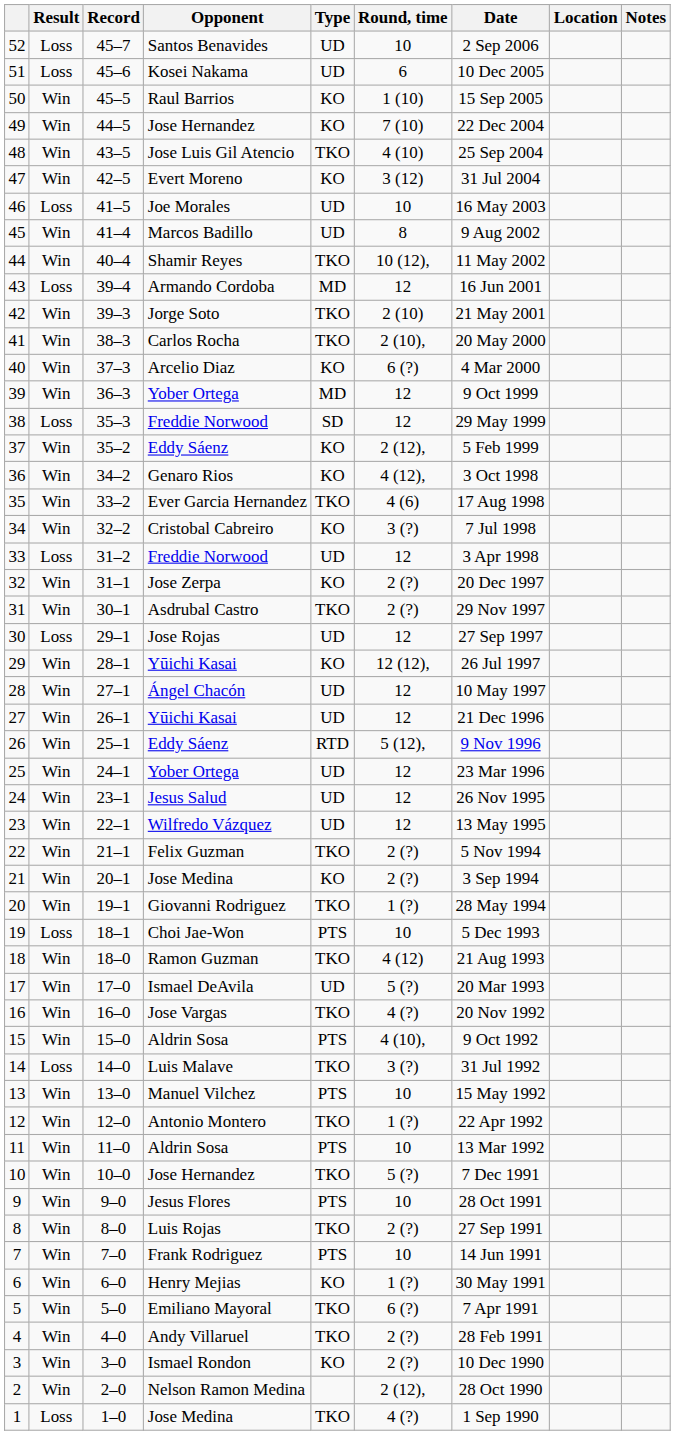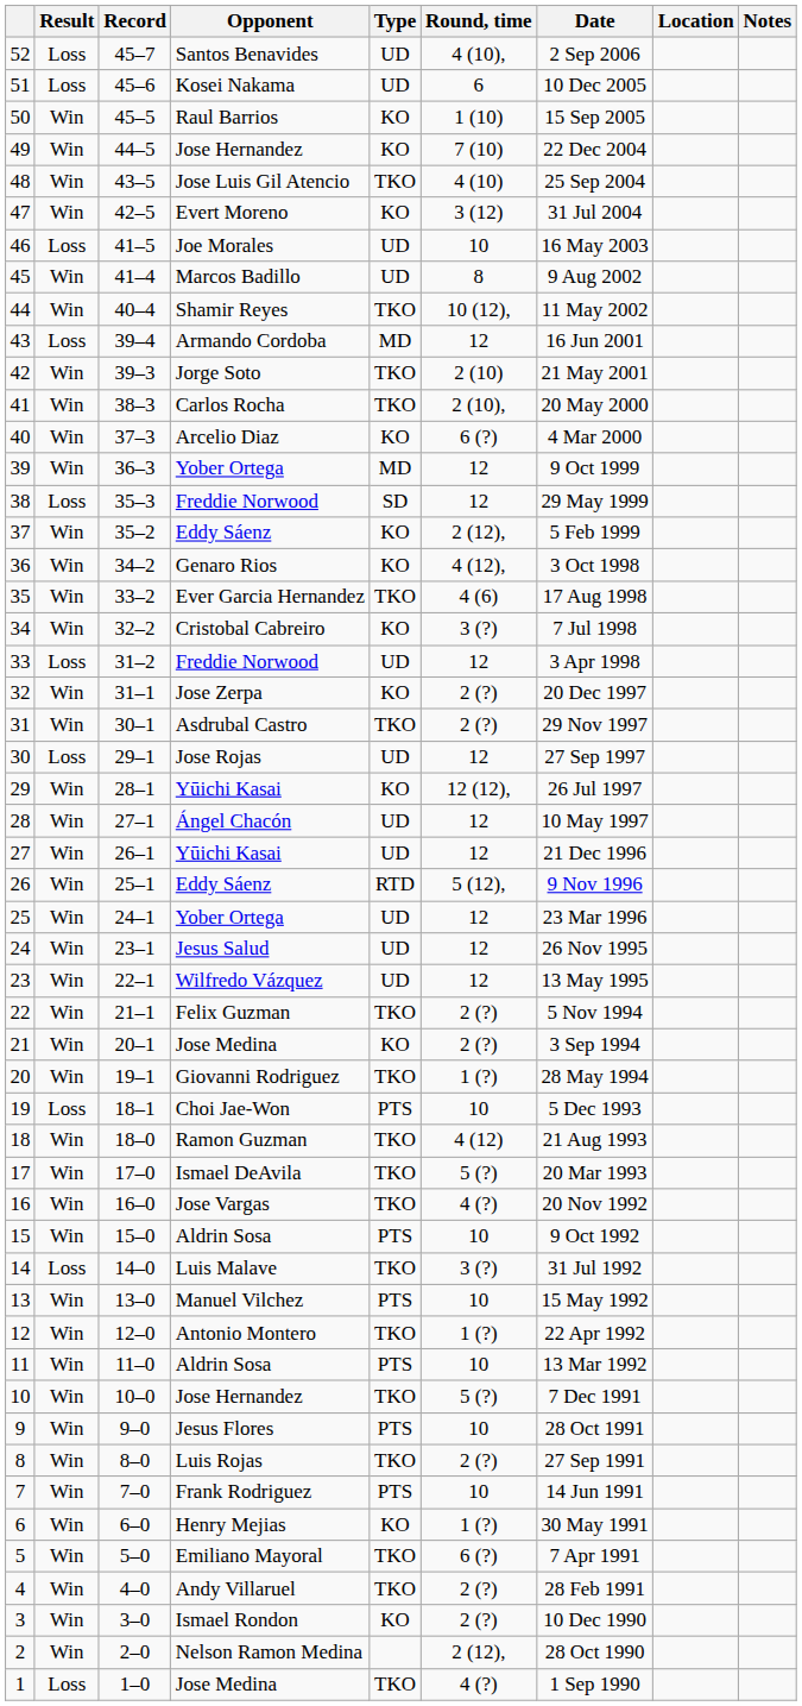 <table class=wikitable style=text-align:center>
 <tr>
 <th></th>
 <th>Result</th>
 <th>Record</th>
 <th>Opponent</th>
 <th>Type</th>
 <th>Round, time</th>
 <th>Date</th>
 <th>Location</th>
 <th>Notes</th>
 </tr>
 <tr>
 <td>52</td>
 <td>Loss</td>
 <td>45–7</td>
 <td align=left>Santos Benavides</td>
 <td>UD</td>
-<td>10</td>
+<td>4 (10), </td>
 <td>2 Sep 2006</td>
 <td align=left></td>
 <td align=left></td>
 </tr>
 <tr>
 <td>51</td>
 <td>Loss</td>
 <td>45–6</td>
 <td align=left>Kosei Nakama</td>
 <td>UD</td>
 <td>6</td>
 <td>10 Dec 2005</td>
 <td align=left></td>
 <td align=left></td>
 </tr>
 <tr>
 <td>50</td>
 <td>Win</td>
 <td>45–5</td>
 <td align=left>Raul Barrios</td>
 <td>KO</td>
 <td>1 (10)</td>
 <td>15 Sep 2005</td>
 <td align=left></td>
 <td align=left></td>
 </tr>
 <tr>
 <td>49</td>
 <td>Win</td>
 <td>44–5</td>
 <td align=left>Jose Hernandez</td>
 <td>KO</td>
 <td>7 (10)</td>
 <td>22 Dec 2004</td>
 <td align=left></td>
 <td align=left></td>
 </tr>
 <tr>
 <td>48</td>
 <td>Win</td>
 <td>43–5</td>
 <td align=left>Jose Luis Gil Atencio</td>
 <td>TKO</td>
 <td>4 (10)</td>
 <td>25 Sep 2004</td>
 <td align=left></td>
 <td align=left></td>
 </tr>
 <tr>
 <td>47</td>
 <td>Win</td>
 <td>42–5</td>
 <td align=left>Evert Moreno</td>
 <td>KO</td>
 <td>3 (12)</td>
 <td>31 Jul 2004</td>
 <td align=left></td>
 <td align=left></td>
 </tr>
 <tr>
 <td>46</td>
 <td>Loss</td>
 <td>41–5</td>
 <td align=left>Joe Morales</td>
 <td>UD</td>
 <td>10</td>
 <td>16 May 2003</td>
 <td align=left></td>
 <td align=left></td>
 </tr>
 <tr>
 <td>45</td>
 <td>Win</td>
 <td>41–4</td>
 <td align=left>Marcos Badillo</td>
 <td>UD</td>
 <td>8</td>
 <td>9 Aug 2002</td>
 <td align=left></td>
 <td align=left></td>
 </tr>
 <tr>
 <td>44</td>
 <td>Win</td>
 <td>40–4</td>
 <td align=left>Shamir Reyes</td>
 <td>TKO</td>
 <td>10 (12), </td>
 <td>11 May 2002</td>
 <td align=left></td>
 <td align=left></td>
 </tr>
 <tr>
 <td>43</td>
 <td>Loss</td>
 <td>39–4</td>
 <td align=left>Armando Cordoba</td>
 <td>MD</td>
 <td>12</td>
 <td>16 Jun 2001</td>
 <td align=left></td>
 <td align=left></td>
 </tr>
 <tr>
 <td>42</td>
 <td>Win</td>
 <td>39–3</td>
 <td align=left>Jorge Soto</td>
 <td>TKO</td>
 <td>2 (10)</td>
 <td>21 May 2001</td>
 <td align=left></td>
 <td align=left></td>
 </tr>
 <tr>
 <td>41</td>
 <td>Win</td>
 <td>38–3</td>
 <td align=left>Carlos Rocha</td>
 <td>TKO</td>
 <td>2 (10), </td>
 <td>20 May 2000</td>
 <td align=left></td>
 <td align=left></td>
 </tr>
 <tr>
 <td>40</td>
 <td>Win</td>
 <td>37–3</td>
 <td align=left>Arcelio Diaz</td>
 <td>KO</td>
 <td>6 (?)</td>
 <td>4 Mar 2000</td>
 <td align=left></td>
 <td align=left></td>
 </tr>
 <tr>
 <td>39</td>
 <td>Win</td>
 <td>36–3</td>
 <td align=left><a href='#'>Yober Ortega</a></td>
 <td>MD</td>
 <td>12</td>
 <td>9 Oct 1999</td>
 <td align=left></td>
 <td align=left></td>
 </tr>
 <tr>
 <td>38</td>
 <td>Loss</td>
 <td>35–3</td>
 <td align=left><a href='#'>Freddie Norwood</a></td>
 <td>SD</td>
 <td>12</td>
 <td>29 May 1999</td>
 <td align=left></td>
 <td align=left></td>
 </tr>
 <tr>
 <td>37</td>
 <td>Win</td>
 <td>35–2</td>
 <td align=left><a href='#'>Eddy Sáenz</a></td>
 <td>KO</td>
 <td>2 (12), </td>
 <td>5 Feb 1999</td>
 <td align=left></td>
 <td align=left></td>
 </tr>
 <tr>
 <td>36</td>
 <td>Win</td>
 <td>34–2</td>
 <td align=left>Genaro Rios</td>
 <td>KO</td>
 <td>4 (12), </td>
 <td>3 Oct 1998</td>
 <td align=left></td>
 <td align=left></td>
 </tr>
 <tr>
 <td>35</td>
 <td>Win</td>
 <td>33–2</td>
 <td align=left>Ever Garcia Hernandez</td>
 <td>TKO</td>
 <td>4 (6)</td>
 <td>17 Aug 1998</td>
 <td align=left></td>
 <td align=left></td>
 </tr>
 <tr>
 <td>34</td>
 <td>Win</td>
 <td>32–2</td>
 <td align=left>Cristobal Cabreiro</td>
 <td>KO</td>
 <td>3 (?)</td>
 <td>7 Jul 1998</td>
 <td align=left></td>
 <td align=left></td>
 </tr>
 <tr>
 <td>33</td>
 <td>Loss</td>
 <td>31–2</td>
 <td align=left><a href='#'>Freddie Norwood</a></td>
 <td>UD</td>
 <td>12</td>
 <td>3 Apr 1998</td>
 <td align=left></td>
 <td align=left></td>
 </tr>
 <tr>
 <td>32</td>
 <td>Win</td>
 <td>31–1</td>
 <td align=left>Jose Zerpa</td>
 <td>KO</td>
 <td>2 (?)</td>
 <td>20 Dec 1997</td>
 <td align=left></td>
 <td align=left></td>
 </tr>
 <tr>
 <td>31</td>
 <td>Win</td>
 <td>30–1</td>
 <td align=left>Asdrubal Castro</td>
 <td>TKO</td>
 <td>2 (?)</td>
 <td>29 Nov 1997</td>
 <td align=left></td>
 <td align=left></td>
 </tr>
 <tr>
 <td>30</td>
 <td>Loss</td>
 <td>29–1</td>
 <td align=left>Jose Rojas</td>
 <td>UD</td>
 <td>12</td>
 <td>27 Sep 1997</td>
 <td align=left></td>
 <td align=left></td>
 </tr>
 <tr>
 <td>29</td>
 <td>Win</td>
 <td>28–1</td>
 <td align=left><a href='#'>Yūichi Kasai</a></td>
 <td>KO</td>
 <td>12 (12), </td>
 <td>26 Jul 1997</td>
 <td align=left></td>
 <td align=left></td>
 </tr>
 <tr>
 <td>28</td>
 <td>Win</td>
 <td>27–1</td>
 <td align=left><a href='#'>Ángel Chacón</a></td>
 <td>UD</td>
 <td>12</td>
 <td>10 May 1997</td>
 <td align=left></td>
 <td align=left></td>
 </tr>
 <tr>
 <td>27</td>
 <td>Win</td>
 <td>26–1</td>
 <td align=left><a href='#'>Yūichi Kasai</a></td>
 <td>UD</td>
 <td>12</td>
 <td>21 Dec 1996</td>
 <td align=left></td>
 <td align=left></td>
 </tr>
 <tr>
 <td>26</td>
 <td>Win</td>
 <td>25–1</td>
 <td align=left><a href='#'>Eddy Sáenz</a></td>
 <td>RTD</td>
 <td>5 (12), </td>
 <td><a href='#'>9 Nov 1996</a></td>
 <td align=left></td>
 <td align=left></td>
 </tr>
 <tr>
 <td>25</td>
 <td>Win</td>
 <td>24–1</td>
 <td align=left><a href='#'>Yober Ortega</a></td>
 <td>UD</td>
 <td>12</td>
 <td>23 Mar 1996</td>
 <td align=left></td>
 <td align=left></td>
 </tr>
 <tr>
 <td>24</td>
 <td>Win</td>
 <td>23–1</td>
 <td align=left><a href='#'>Jesus Salud</a></td>
 <td>UD</td>
 <td>12</td>
 <td>26 Nov 1995</td>
 <td align=left></td>
 <td align=left></td>
 </tr>
 <tr>
 <td>23</td>
 <td>Win</td>
 <td>22–1</td>
 <td align=left><a href='#'>Wilfredo Vázquez</a></td>
 <td>UD</td>
 <td>12</td>
 <td>13 May 1995</td>
 <td align=left></td>
 <td align=left></td>
 </tr>
 <tr>
 <td>22</td>
 <td>Win</td>
 <td>21–1</td>
 <td align=left>Felix Guzman</td>
 <td>TKO</td>
 <td>2 (?)</td>
 <td>5 Nov 1994</td>
 <td align=left></td>
 <td align=left></td>
 </tr>
 <tr>
 <td>21</td>
 <td>Win</td>
 <td>20–1</td>
 <td align=left>Jose Medina</td>
 <td>KO</td>
 <td>2 (?)</td>
 <td>3 Sep 1994</td>
 <td align=left></td>
 <td align=left></td>
 </tr>
 <tr>
 <td>20</td>
 <td>Win</td>
 <td>19–1</td>
 <td align=left>Giovanni Rodriguez</td>
 <td>TKO</td>
 <td>1 (?)</td>
 <td>28 May 1994</td>
 <td align=left></td>
 <td align=left></td>
 </tr>
 <tr>
 <td>19</td>
 <td>Loss</td>
 <td>18–1</td>
 <td align=left>Choi Jae-Won</td>
 <td>PTS</td>
 <td>10</td>
 <td>5 Dec 1993</td>
 <td align=left></td>
 <td align=left></td>
 </tr>
 <tr>
 <td>18</td>
 <td>Win</td>
 <td>18–0</td>
 <td align=left>Ramon Guzman</td>
 <td>TKO</td>
 <td>4 (12)</td>
 <td>21 Aug 1993</td>
 <td align=left></td>
 <td align=left></td>
 </tr>
 <tr>
 <td>17</td>
 <td>Win</td>
 <td>17–0</td>
 <td align=left>Ismael DeAvila</td>
-<td>UD</td>
+<td>TKO</td>
 <td>5 (?)</td>
 <td>20 Mar 1993</td>
 <td align=left></td>
 <td align=left></td>
 </tr>
 <tr>
 <td>16</td>
 <td>Win</td>
 <td>16–0</td>
 <td align=left>Jose Vargas</td>
 <td>TKO</td>
 <td>4 (?)</td>
 <td>20 Nov 1992</td>
 <td align=left></td>
 <td align=left></td>
 </tr>
 <tr>
 <td>15</td>
 <td>Win</td>
 <td>15–0</td>
 <td align=left>Aldrin Sosa</td>
 <td>PTS</td>
-<td>4 (10), </td>
+<td>10</td>
 <td>9 Oct 1992</td>
 <td align=left></td>
 <td align=left></td>
 </tr>
 <tr>
 <td>14</td>
 <td>Loss</td>
 <td>14–0</td>
 <td align=left>Luis Malave</td>
 <td>TKO</td>
 <td>3 (?)</td>
 <td>31 Jul 1992</td>
 <td align=left></td>
 <td align=left></td>
 </tr>
 <tr>
 <td>13</td>
 <td>Win</td>
 <td>13–0</td>
 <td align=left>Manuel Vilchez</td>
 <td>PTS</td>
 <td>10</td>
 <td>15 May 1992</td>
 <td align=left></td>
 <td align=left></td>
 </tr>
 <tr>
 <td>12</td>
 <td>Win</td>
 <td>12–0</td>
 <td align=left>Antonio Montero</td>
 <td>TKO</td>
 <td>1 (?)</td>
 <td>22 Apr 1992</td>
 <td align=left></td>
 <td align=left></td>
 </tr>
 <tr>
 <td>11</td>
 <td>Win</td>
 <td>11–0</td>
 <td align=left>Aldrin Sosa</td>
 <td>PTS</td>
 <td>10</td>
 <td>13 Mar 1992</td>
 <td align=left></td>
 <td align=left></td>
 </tr>
 <tr>
 <td>10</td>
 <td>Win</td>
 <td>10–0</td>
 <td align=left>Jose Hernandez</td>
 <td>TKO</td>
 <td>5 (?)</td>
 <td>7 Dec 1991</td>
 <td align=left></td>
 <td align=left></td>
 </tr>
 <tr>
 <td>9</td>
 <td>Win</td>
 <td>9–0</td>
 <td align=left>Jesus Flores</td>
 <td>PTS</td>
 <td>10</td>
 <td>28 Oct 1991</td>
 <td align=left></td>
 <td align=left></td>
 </tr>
 <tr>
 <td>8</td>
 <td>Win</td>
 <td>8–0</td>
 <td align=left>Luis Rojas</td>
 <td>TKO</td>
 <td>2 (?)</td>
 <td>27 Sep 1991</td>
 <td align=left></td>
 <td align=left></td>
 </tr>
 <tr>
 <td>7</td>
 <td>Win</td>
 <td>7–0</td>
 <td align=left>Frank Rodriguez</td>
 <td>PTS</td>
 <td>10</td>
 <td>14 Jun 1991</td>
 <td align=left></td>
 <td align=left></td>
 </tr>
 <tr>
 <td>6</td>
 <td>Win</td>
 <td>6–0</td>
 <td align=left>Henry Mejias</td>
 <td>KO</td>
 <td>1 (?)</td>
 <td>30 May 1991</td>
 <td align=left></td>
 <td align=left></td>
 </tr>
 <tr>
 <td>5</td>
 <td>Win</td>
 <td>5–0</td>
 <td align=left>Emiliano Mayoral</td>
 <td>TKO</td>
 <td>6 (?)</td>
 <td>7 Apr 1991</td>
 <td align=left></td>
 <td align=left></td>
 </tr>
 <tr>
 <td>4</td>
 <td>Win</td>
 <td>4–0</td>
 <td align=left>Andy Villaruel</td>
 <td>TKO</td>
 <td>2 (?)</td>
 <td>28 Feb 1991</td>
 <td align=left></td>
 <td align=left></td>
 </tr>
 <tr>
 <td>3</td>
 <td>Win</td>
 <td>3–0</td>
 <td align=left>Ismael Rondon</td>
 <td>KO</td>
 <td>2 (?)</td>
 <td>10 Dec 1990</td>
 <td align=left></td>
 <td align=left></td>
 </tr>
 <tr>
 <td>2</td>
 <td>Win</td>
 <td>2–0</td>
 <td align=left>Nelson Ramon Medina</td>
 <td></td>
 <td>2 (12), </td>
 <td>28 Oct 1990</td>
 <td align=left></td>
 <td align=left></td>
 </tr>
 <tr>
 <td>1</td>
 <td>Loss</td>
 <td>1–0</td>
 <td align=left>Jose Medina</td>
 <td>TKO</td>
 <td>4 (?)</td>
 <td>1 Sep 1990</td>
 <td align=left></td>
 <td align=left></td>
 </tr>
 </table>
